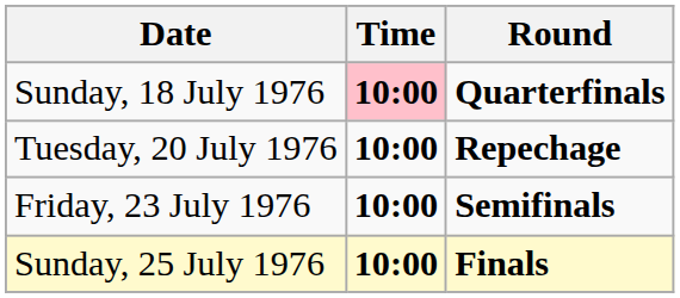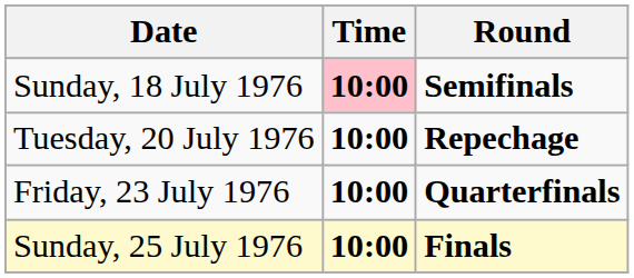 <table class="wikitable">
 <tr>
 <th>Date</th>
 <th>Time</th>
 <th>Round</th>
 </tr>
 <tr>
 <td>Sunday, 18 July 1976</td>
 <td style="background: pink;"><strong>10:00</strong></td>
-<td><strong>Quarterfinals</strong></td>
+<td><strong>Semifinals</strong></td>
 </tr>
 <tr>
 <td>Tuesday, 20 July 1976</td>
 <td><strong>10:00</strong></td>
 <td><strong>Repechage</strong></td>
 </tr>
 <tr>
 <td>Friday, 23 July 1976</td>
 <td><strong>10:00</strong></td>
-<td><strong>Semifinals</strong></td>
+<td><strong>Quarterfinals</strong></td>
 </tr>
 <tr style=background:lemonchiffon>
 <td>Sunday, 25 July 1976</td>
 <td><strong>10:00</strong></td>
 <td><strong>Finals</strong></td>
 </tr>
 </table>
